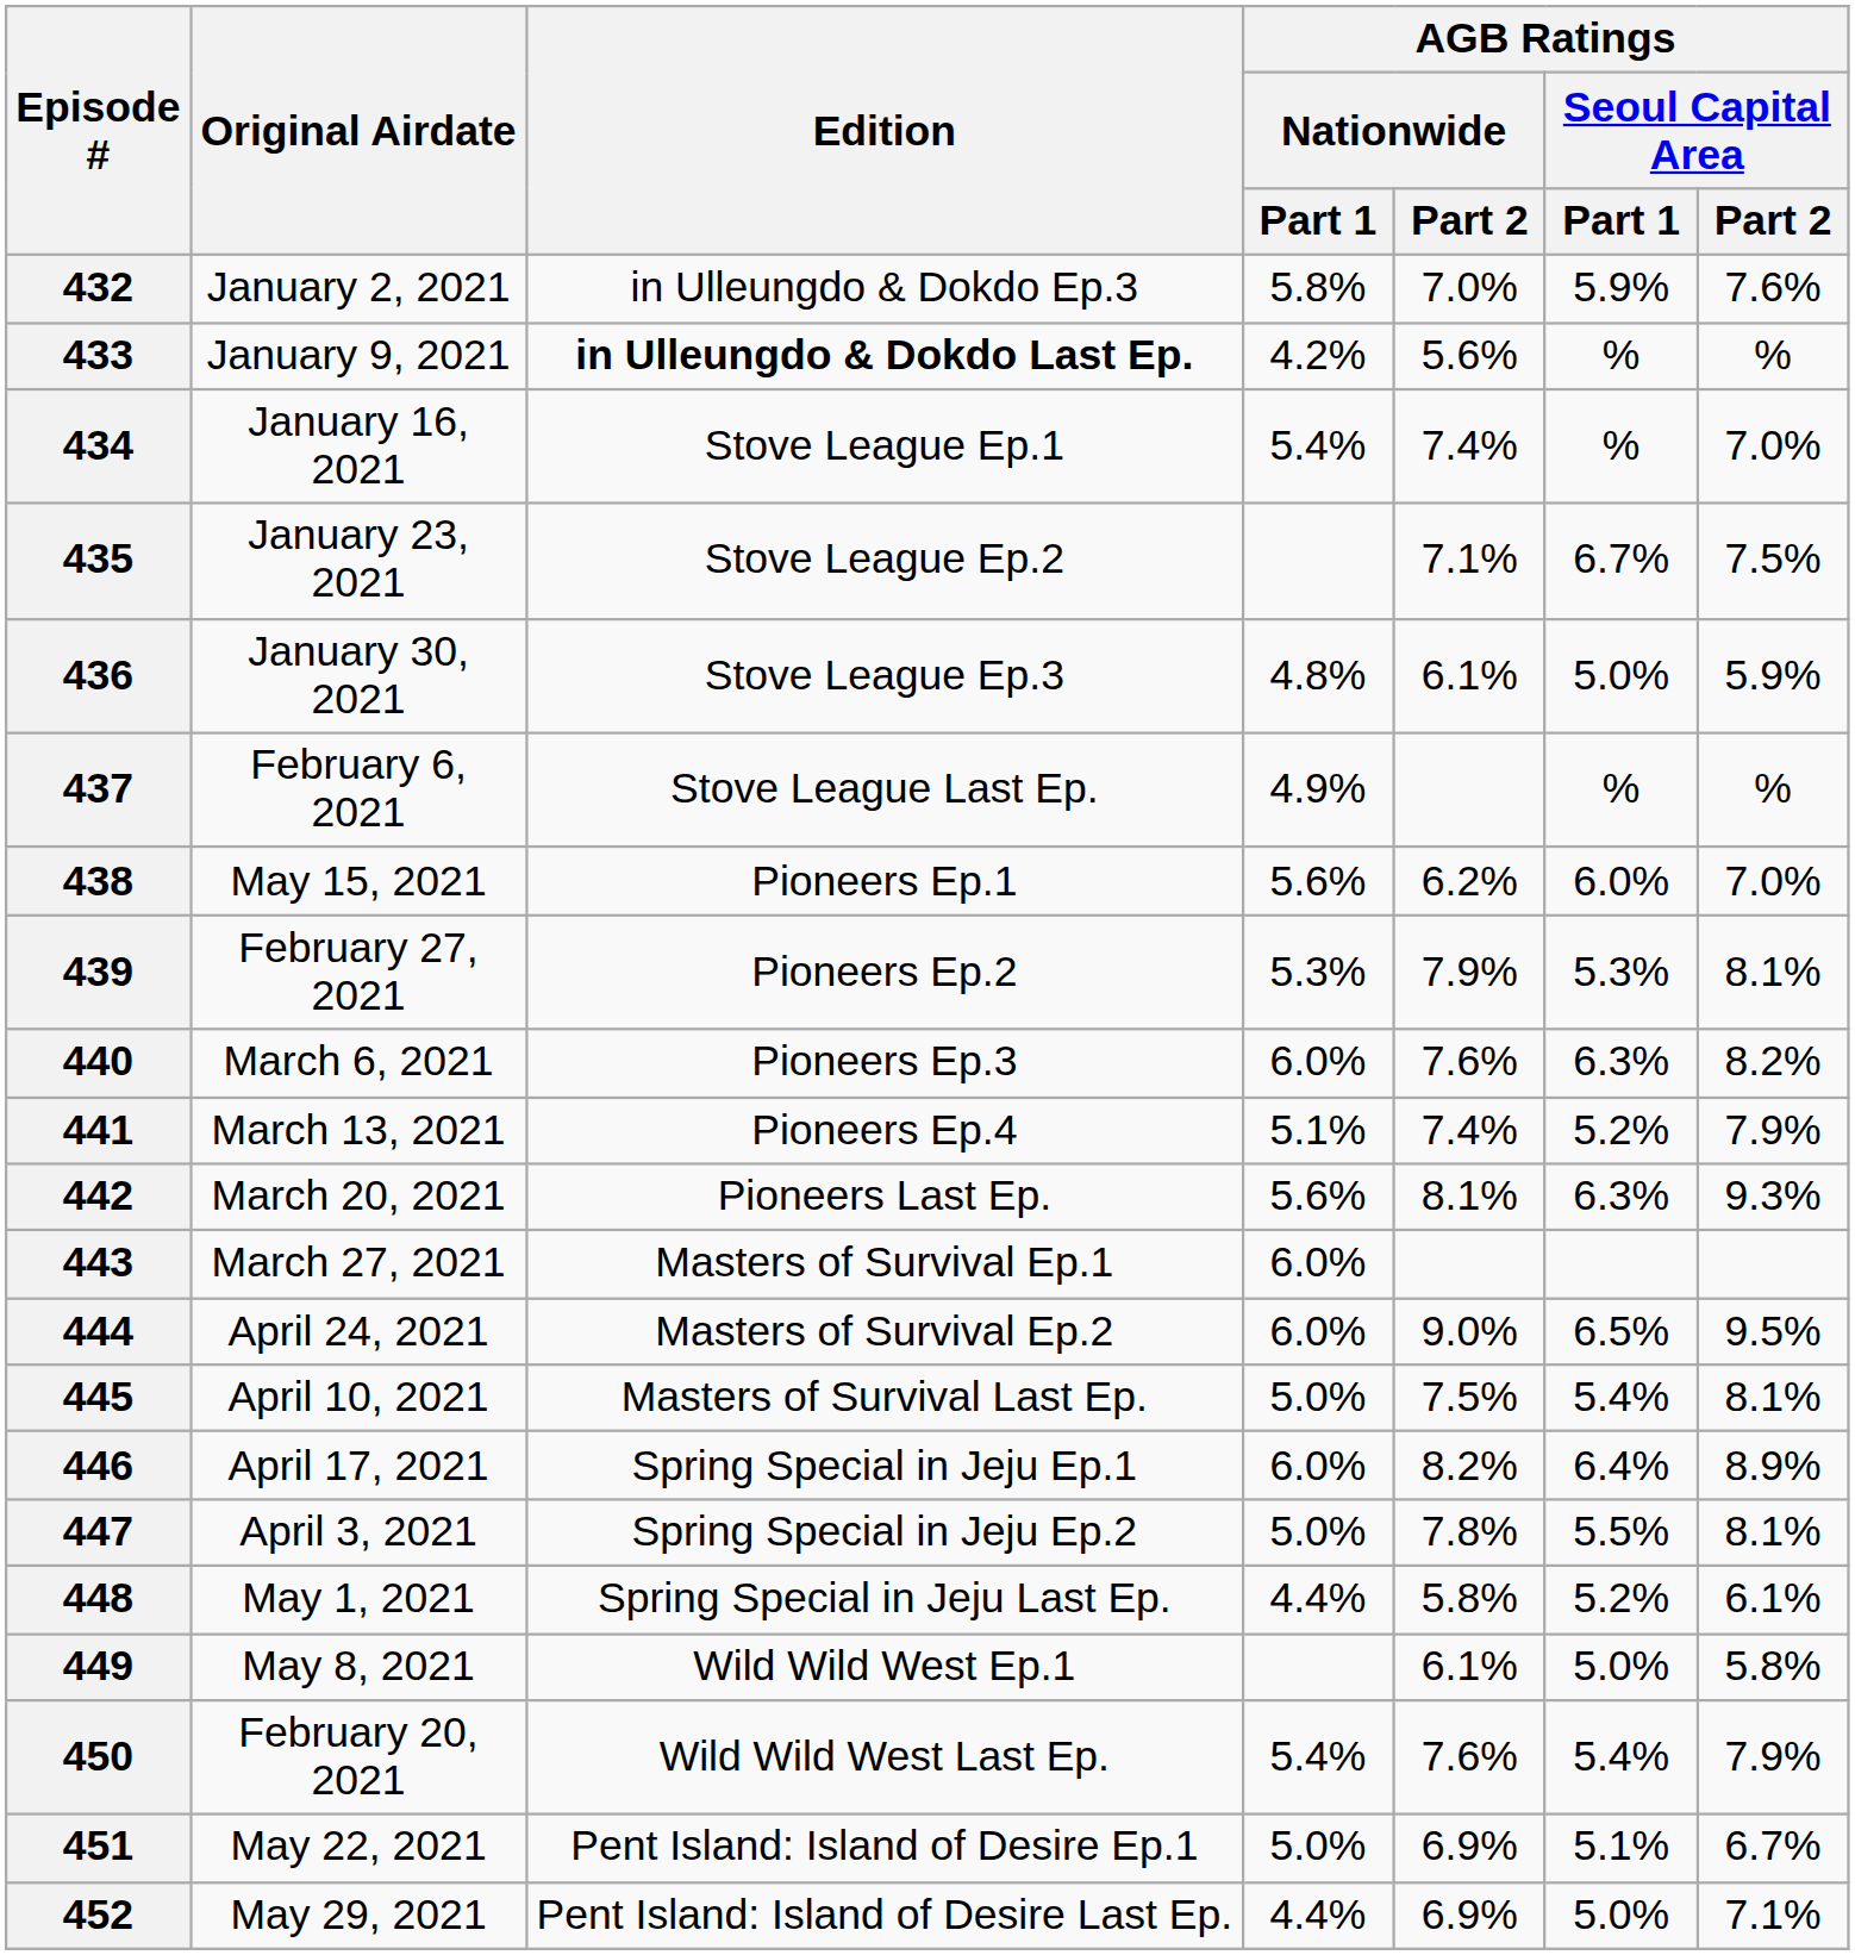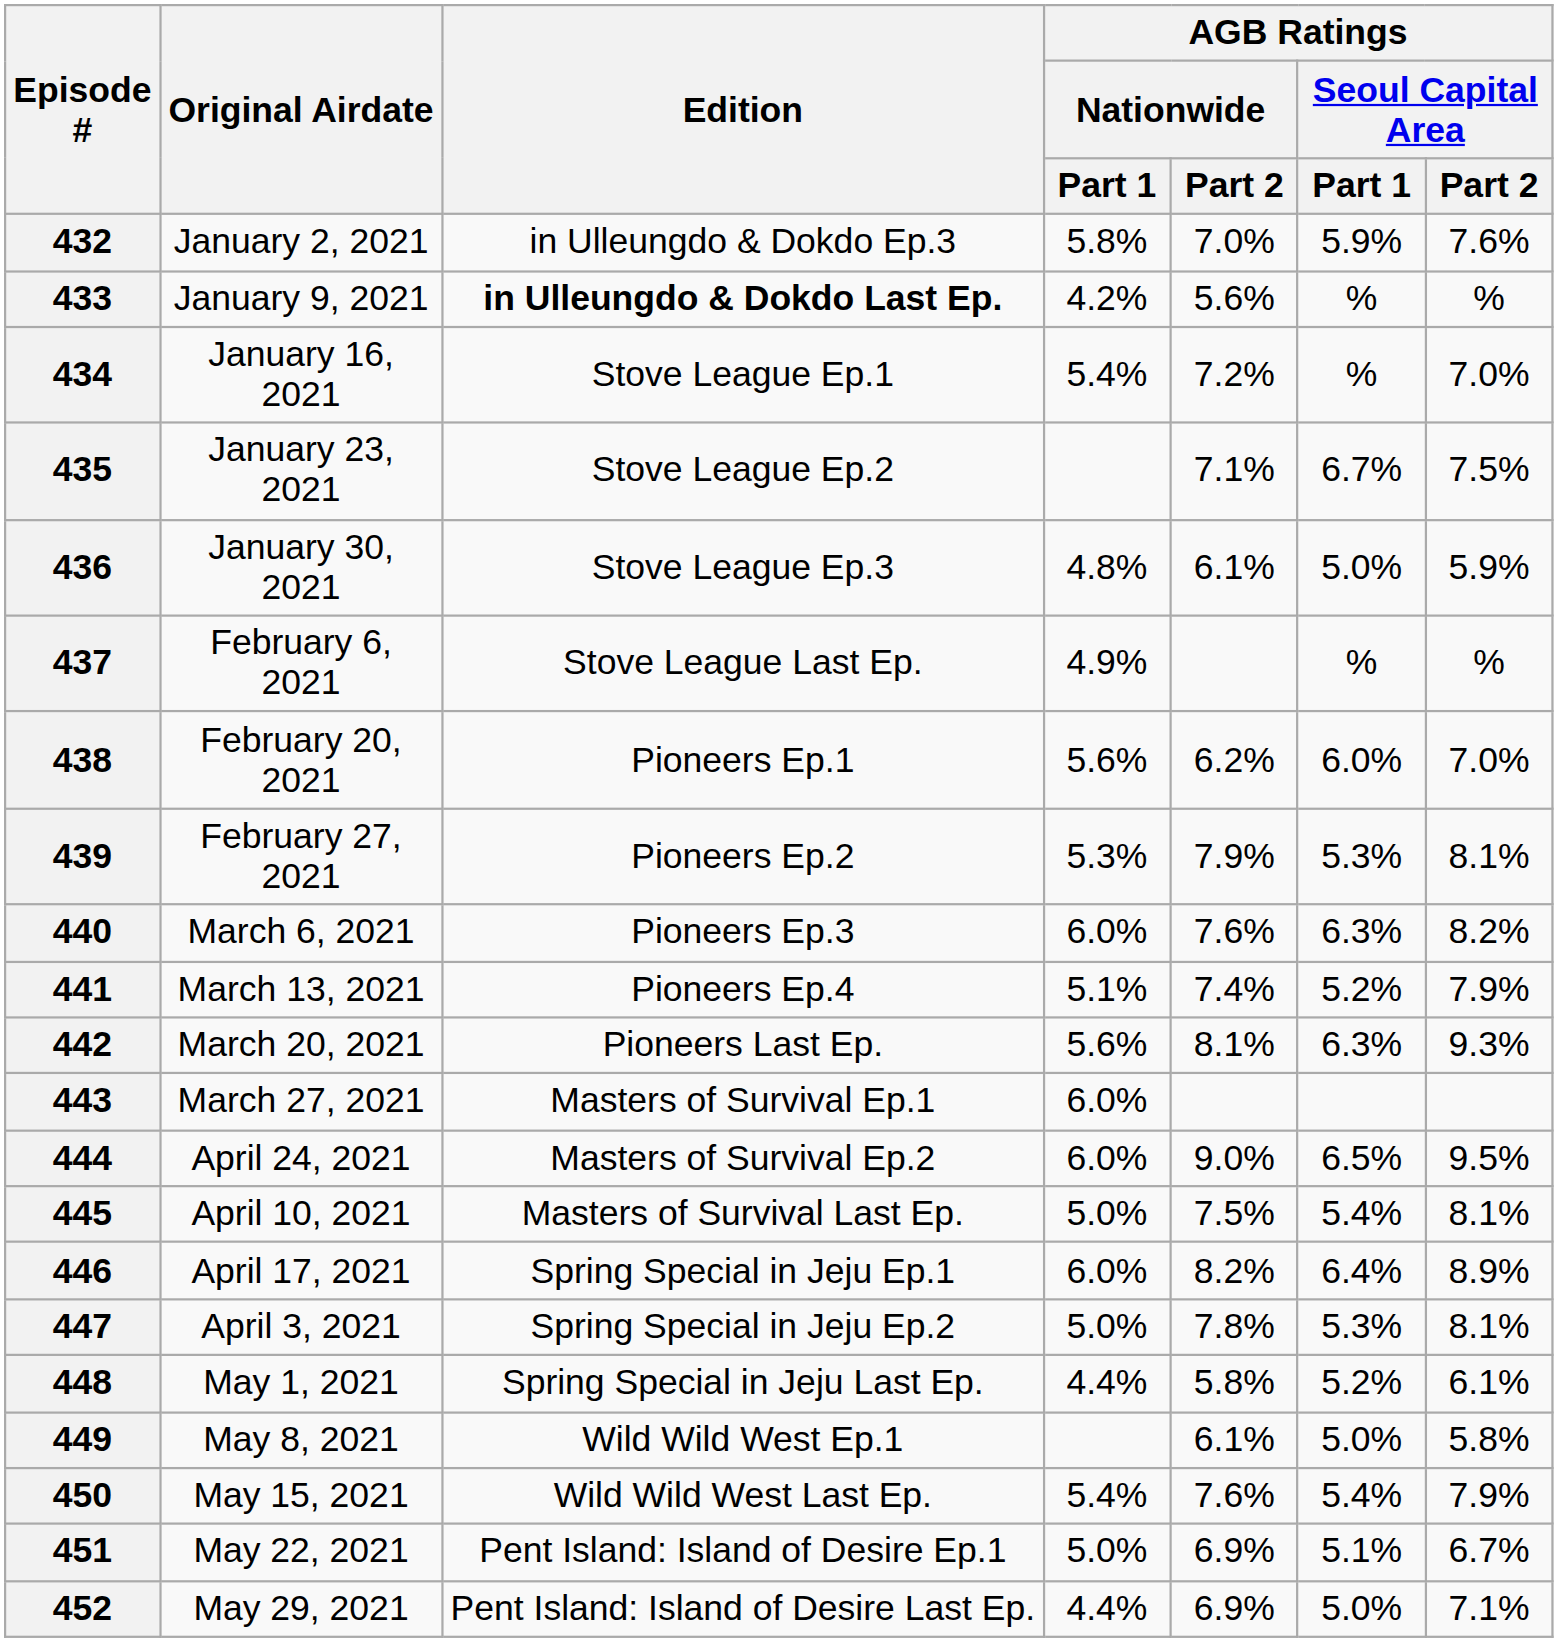 <table class="wikitable sortable" style="text-align:center;">
 <tr>
 <th rowspan="3" width="40">Episode #</th>
 <th rowspan="3" width="120">Original Airdate</th>
 <th rowspan="3">Edition</th>
 <th colspan="4">AGB Ratings</th>
 </tr>
 <tr>
 <th colspan=2>Nationwide</th>
 <th colspan=2><a href='#'>Seoul Capital Area</a></th>
 </tr>
 <tr>
 <th width=50>Part 1</th>
 <th width=50>Part 2</th>
 <th width=50>Part 1</th>
 <th width=50>Part 2</th>
 </tr>
 <tr>
 <th>432</th>
 <td>January 2, 2021</td>
 <td>in Ulleungdo & Dokdo Ep.3</td>
 <td>5.8%</td>
 <td>7.0%</td>
 <td>5.9%</td>
 <td>7.6%</td>
 </tr>
 <tr>
 <th>433</th>
 <td>January 9, 2021</td>
 <td><strong>in Ulleungdo & Dokdo Last Ep.</strong></td>
 <td>4.2%</td>
 <td>5.6%</td>
 <td>%</td>
 <td>%</td>
 </tr>
 <tr>
 <th>434</th>
 <td>January 16, 2021</td>
 <td>Stove League Ep.1</td>
 <td>5.4%</td>
-<td>7.4%</td>
+<td>7.2%</td>
 <td>%</td>
 <td>7.0%</td>
 </tr>
 <tr>
 <th>435</th>
 <td>January 23, 2021</td>
 <td>Stove League Ep.2</td>
 <td></td>
 <td>7.1%</td>
 <td>6.7%</td>
 <td>7.5%</td>
 </tr>
 <tr>
 <th>436</th>
 <td>January 30, 2021</td>
 <td>Stove League Ep.3</td>
 <td>4.8%</td>
 <td>6.1%</td>
 <td>5.0%</td>
 <td>5.9%</td>
 </tr>
 <tr>
 <th>437</th>
 <td>February 6, 2021</td>
 <td>Stove League Last Ep.</td>
 <td>4.9%</td>
 <td></td>
 <td>%</td>
 <td>%</td>
 </tr>
 <tr>
 <th>438</th>
-<td>May 15, 2021</td>
+<td>February 20, 2021</td>
 <td>Pioneers Ep.1</td>
 <td>5.6%</td>
 <td>6.2%</td>
 <td>6.0%</td>
 <td>7.0%</td>
 </tr>
 <tr>
 <th>439</th>
 <td>February 27, 2021</td>
 <td>Pioneers Ep.2</td>
 <td>5.3%</td>
 <td>7.9%</td>
 <td>5.3%</td>
 <td>8.1%</td>
 </tr>
 <tr>
 <th>440</th>
 <td>March 6, 2021</td>
 <td>Pioneers Ep.3</td>
 <td>6.0%</td>
 <td>7.6%</td>
 <td>6.3%</td>
 <td>8.2%</td>
 </tr>
 <tr>
 <th>441</th>
 <td>March 13, 2021</td>
 <td>Pioneers Ep.4</td>
 <td>5.1%</td>
 <td>7.4%</td>
 <td>5.2%</td>
 <td>7.9%</td>
 </tr>
 <tr>
 <th>442</th>
 <td>March 20, 2021</td>
 <td>Pioneers Last Ep.</td>
 <td>5.6%</td>
 <td>8.1%</td>
 <td>6.3%</td>
 <td>9.3%</td>
 </tr>
 <tr>
 <th>443</th>
 <td>March 27, 2021</td>
 <td>Masters of Survival Ep.1</td>
 <td>6.0%</td>
 <td></td>
 <td></td>
 <td></td>
 </tr>
 <tr>
 <th>444</th>
 <td>April 24, 2021</td>
 <td>Masters of Survival Ep.2</td>
 <td>6.0%</td>
 <td>9.0%</td>
 <td>6.5%</td>
 <td>9.5%</td>
 </tr>
 <tr>
 <th>445</th>
 <td>April 10, 2021</td>
 <td>Masters of Survival Last Ep.</td>
 <td>5.0%</td>
 <td>7.5%</td>
 <td>5.4%</td>
 <td>8.1%</td>
 </tr>
 <tr>
 <th>446</th>
 <td>April 17, 2021</td>
 <td>Spring Special in Jeju Ep.1</td>
 <td>6.0%</td>
 <td>8.2%</td>
 <td>6.4%</td>
 <td>8.9%</td>
 </tr>
 <tr>
 <th>447</th>
 <td>April 3, 2021</td>
 <td>Spring Special in Jeju Ep.2</td>
 <td>5.0%</td>
 <td>7.8%</td>
-<td>5.5%</td>
+<td>5.3%</td>
 <td>8.1%</td>
 </tr>
 <tr>
 <th>448</th>
 <td>May 1, 2021</td>
 <td>Spring Special in Jeju Last Ep.</td>
 <td>4.4%</td>
 <td>5.8%</td>
 <td>5.2%</td>
 <td>6.1%</td>
 </tr>
 <tr>
 <th>449</th>
 <td>May 8, 2021</td>
 <td>Wild Wild West Ep.1</td>
 <td></td>
 <td>6.1%</td>
 <td>5.0%</td>
 <td>5.8%</td>
 </tr>
 <tr>
 <th>450</th>
-<td>February 20, 2021</td>
+<td>May 15, 2021</td>
 <td>Wild Wild West Last Ep.</td>
 <td>5.4%</td>
 <td>7.6%</td>
 <td>5.4%</td>
 <td>7.9%</td>
 </tr>
 <tr>
 <th>451</th>
 <td>May 22, 2021</td>
 <td>Pent Island: Island of Desire Ep.1</td>
 <td>5.0%</td>
 <td>6.9%</td>
 <td>5.1%</td>
 <td>6.7%</td>
 </tr>
 <tr>
 <th>452</th>
 <td>May 29, 2021</td>
 <td>Pent Island: Island of Desire Last Ep.</td>
 <td>4.4%</td>
 <td>6.9%</td>
 <td>5.0%</td>
 <td>7.1%</td>
 </tr>
 </table>
